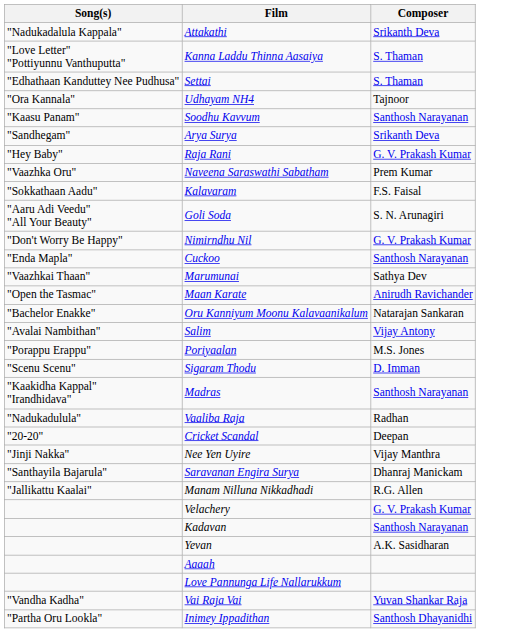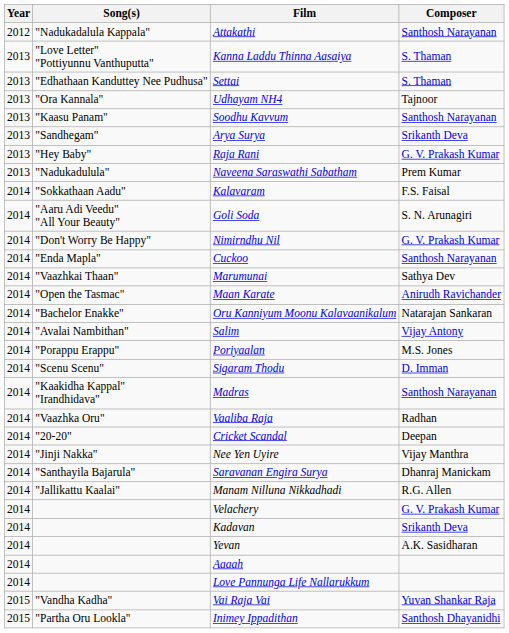 <table class="wikitable sortable">
 <tr>
+<th>Year</th>
 <th>Song(s)</th>
 <th>Film</th>
 <th>Composer</th>
 </tr>
 <tr>
+<td>2012</td>
 <td>"Nadukadalula Kappala"</td>
 <td><em><a href='#'>Attakathi</a></em></td>
-<td><a href='#'>Srikanth Deva</a></td>
+<td><a href='#'>Santhosh Narayanan</a></td>
 </tr>
 <tr>
+<td>2013</td>
 <td>"Love Letter" <br> "Pottiyunnu Vanthuputta"</td>
 <td><em><a href='#'>Kanna Laddu Thinna Aasaiya</a></em></td>
 <td><a href='#'>S. Thaman</a></td>
 </tr>
 <tr>
+<td>2013</td>
 <td>"Edhathaan Kanduttey Nee Pudhusa"</td>
 <td><em><a href='#'>Settai</a></em></td>
 <td><a href='#'>S. Thaman</a></td>
 </tr>
 <tr>
+<td>2013</td>
 <td>"Ora Kannala"</td>
 <td><em><a href='#'>Udhayam NH4</a></em></td>
 <td>Tajnoor</td>
 </tr>
 <tr>
+<td>2013</td>
 <td>"Kaasu Panam"</td>
 <td><em><a href='#'>Soodhu Kavvum</a></em></td>
 <td><a href='#'>Santhosh Narayanan</a></td>
 </tr>
 <tr>
+<td>2013</td>
 <td>"Sandhegam"</td>
 <td><em><a href='#'>Arya Surya</a></em></td>
 <td><a href='#'>Srikanth Deva</a></td>
 </tr>
 <tr>
+<td>2013</td>
 <td>"Hey Baby"</td>
 <td><em><a href='#'>Raja Rani</a></em></td>
 <td><a href='#'>G. V. Prakash Kumar</a></td>
 </tr>
 <tr>
-<td>"Vaazhka Oru"</td>
+<td>2013</td>
+<td>"Nadukadulula"</td>
 <td><em><a href='#'>Naveena Saraswathi Sabatham</a></em></td>
 <td>Prem Kumar</td>
 </tr>
 <tr>
+<td>2014</td>
 <td>"Sokkathaan Aadu"</td>
 <td><em><a href='#'>Kalavaram</a></em></td>
 <td>F.S. Faisal</td>
 </tr>
 <tr>
+<td>2014</td>
 <td>"Aaru Adi Veedu" <br> "All Your Beauty"</td>
 <td><em><a href='#'>Goli Soda</a></em></td>
 <td>S. N. Arunagiri</td>
 </tr>
 <tr>
+<td>2014</td>
 <td>"Don't Worry Be Happy"</td>
 <td><em><a href='#'>Nimirndhu Nil</a></em></td>
 <td><a href='#'>G. V. Prakash Kumar</a></td>
 </tr>
 <tr>
+<td>2014</td>
 <td>"Enda Mapla"</td>
 <td><em><a href='#'>Cuckoo</a></em></td>
 <td><a href='#'>Santhosh Narayanan</a></td>
 </tr>
 <tr>
+<td>2014</td>
 <td>"Vaazhkai Thaan"</td>
 <td><em><a href='#'>Marumunai</a></em></td>
 <td>Sathya Dev</td>
 </tr>
 <tr>
+<td>2014</td>
 <td>"Open the Tasmac"</td>
 <td><em><a href='#'>Maan Karate</a></em></td>
 <td><a href='#'>Anirudh Ravichander</a></td>
 </tr>
 <tr>
+<td>2014</td>
 <td>"Bachelor Enakke"</td>
 <td><em><a href='#'>Oru Kanniyum Moonu Kalavaanikalum</a></em></td>
 <td>Natarajan Sankaran</td>
 </tr>
 <tr>
+<td>2014</td>
 <td>"Avalai Nambithan"</td>
 <td><em><a href='#'>Salim</a></em></td>
 <td><a href='#'>Vijay Antony</a></td>
 </tr>
 <tr>
+<td>2014</td>
 <td>"Porappu Erappu"</td>
 <td><em><a href='#'>Poriyaalan</a></em></td>
 <td>M.S. Jones</td>
 </tr>
 <tr>
+<td>2014</td>
 <td>"Scenu Scenu"</td>
 <td><em><a href='#'>Sigaram Thodu</a></em></td>
 <td><a href='#'>D. Imman</a></td>
 </tr>
 <tr>
+<td>2014</td>
 <td>"Kaakidha Kappal" <br> "Irandhidava"</td>
 <td><em><a href='#'>Madras</a></em></td>
 <td><a href='#'>Santhosh Narayanan</a></td>
 </tr>
 <tr>
-<td>"Nadukadulula"</td>
+<td>2014</td>
+<td>"Vaazhka Oru"</td>
 <td><em><a href='#'>Vaaliba Raja</a></em></td>
 <td>Radhan</td>
 </tr>
 <tr>
+<td>2014</td>
 <td>"20-20"</td>
 <td><em><a href='#'>Cricket Scandal</a></em></td>
 <td>Deepan</td>
 </tr>
 <tr>
+<td>2014</td>
 <td>"Jinji Nakka"</td>
 <td><em>Nee Yen Uyire</em></td>
 <td>Vijay Manthra</td>
 </tr>
 <tr>
+<td>2014</td>
 <td>"Santhayila Bajarula"</td>
 <td><em><a href='#'>Saravanan Engira Surya</a></em></td>
 <td>Dhanraj Manickam</td>
 </tr>
 <tr>
+<td>2014</td>
 <td>"Jallikattu Kaalai"</td>
 <td><em>Manam Nilluna Nikkadhadi</em></td>
 <td>R.G. Allen</td>
 </tr>
 <tr>
+<td>2014</td>
 <td></td>
 <td><em>Velachery</em></td>
 <td><a href='#'>G. V. Prakash Kumar</a></td>
 </tr>
 <tr>
+<td>2014</td>
 <td></td>
 <td><em>Kadavan</em></td>
-<td><a href='#'>Santhosh Narayanan</a></td>
+<td><a href='#'>Srikanth Deva</a></td>
 </tr>
 <tr>
+<td>2014</td>
 <td></td>
 <td><em>Yevan</em></td>
 <td>A.K. Sasidharan</td>
 </tr>
 <tr>
+<td>2014</td>
 <td></td>
 <td><em><a href='#'>Aaaah</a></em></td>
 <td></td>
 </tr>
 <tr>
+<td>2014</td>
 <td></td>
 <td><em><a href='#'>Love Pannunga Life Nallarukkum</a></em></td>
 <td></td>
 </tr>
 <tr>
+<td>2015</td>
 <td>"Vandha Kadha"</td>
 <td><em><a href='#'>Vai Raja Vai</a></em></td>
 <td><a href='#'>Yuvan Shankar Raja</a></td>
 </tr>
 <tr>
+<td>2015</td>
 <td>"Partha Oru Lookla"</td>
 <td><em><a href='#'>Inimey Ippadithan</a></em></td>
 <td><a href='#'>Santhosh Dhayanidhi</a></td>
 </tr>
 </table>
